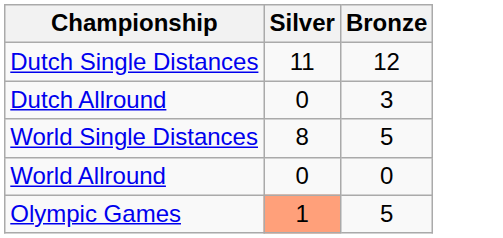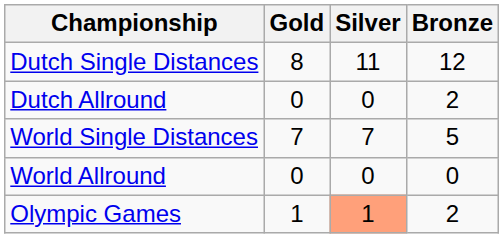 <table class="wikitable">
 <tr>
 <th>Championship</th>
+<th>Gold <br> </th>
 <th>Silver <br> </th>
 <th>Bronze <br></th>
 </tr>
 <tr>
 <td><a href='#'>Dutch Single Distances</a></td>
+<td style="text-align: center;">8</td>
 <td style="text-align: center;">11</td>
 <td style="text-align: center;">12</td>
 </tr>
 <tr>
 <td><a href='#'>Dutch Allround</a></td>
 <td style="text-align: center;">0</td>
-<td style="text-align: center;">3</td>
+<td style="text-align: center;">0</td>
+<td style="text-align: center;">2</td>
 </tr>
 <tr>
 <td><a href='#'>World Single Distances</a></td>
-<td style="text-align: center;">8</td>
+<td style="text-align: center;">7</td>
+<td style="text-align: center;">7</td>
 <td style="text-align: center;">5</td>
 </tr>
 <tr>
 <td><a href='#'>World Allround</a></td>
 <td style="text-align: center;">0</td>
 <td style="text-align: center;">0</td>
+<td style="text-align: center;">0</td>
 </tr>
 <tr>
 <td><a href='#'>Olympic Games</a></td>
+<td style="text-align: center;">1</td>
 <td style="background: lightsalmon; text-align: center;">1</td>
-<td style="text-align: center;">5</td>
+<td style="text-align: center;">2</td>
 </tr>
 </table>
